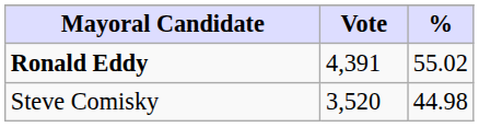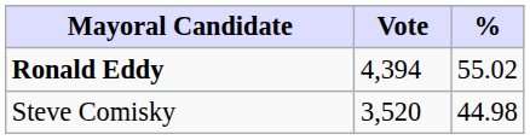 <table class="wikitable">
 <tr style="background-color:#E9E9E9">
 </tr>
 <tr>
 <th style="background:#ddf; width:200px;">Mayoral Candidate</th>
 <th style="background:#ddf; width:50px;">Vote</th>
 <th style="background:#ddf; width:30px;">%</th>
 </tr>
 <tr>
 <td><strong>Ronald Eddy</strong></td>
-<td>4,391</td>
+<td>4,394</td>
 <td>55.02</td>
 </tr>
 <tr>
 <td>Steve Comisky</td>
 <td>3,520</td>
 <td>44.98</td>
 </tr>
 </table>
